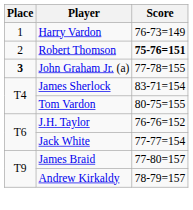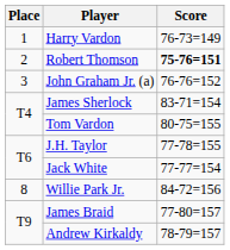 <table class="wikitable">
 <tr>
 <th>Place</th>
 <th>Player</th>
 <th>Score</th>
 </tr>
 <tr>
 <td align=center>1</td>
 <td> <a href='#'>Harry Vardon</a></td>
 <td>76-73=149</td>
 </tr>
 <tr>
 <td align=center>2</td>
 <td> <a href='#'>Robert Thomson</a></td>
 <td><strong>75-76=151</strong></td>
 </tr>
 <tr>
-<td align=center><strong>3</strong></td>
+<td align=center>3</td>
 <td> <a href='#'>John Graham Jr.</a> (a)</td>
-<td>77-78=155</td>
+<td>76-76=152</td>
 </tr>
 <tr>
 <td rowspan=2 align=center>T4</td>
 <td> <a href='#'>James Sherlock</a></td>
 <td>83-71=154</td>
 </tr>
 <tr>
 <td> <a href='#'>Tom Vardon</a></td>
 <td>80-75=155</td>
 </tr>
 <tr>
 <td rowspan=2 align=center>T6</td>
 <td> <a href='#'>J.H. Taylor</a></td>
-<td>76-76=152</td>
+<td>77-78=155</td>
 </tr>
 <tr>
 <td> <a href='#'>Jack White</a></td>
 <td>77-77=154</td>
+</tr>
+<tr>
+<td align=center>8</td>
+<td> <a href='#'>Willie Park Jr.</a></td>
+<td>84-72=156</td>
 </tr>
 <tr>
 <td rowspan=2 align=center>T9</td>
 <td> <a href='#'>James Braid</a></td>
 <td>77-80=157</td>
 </tr>
 <tr>
 <td> <a href='#'>Andrew Kirkaldy</a></td>
 <td>78-79=157</td>
 </tr>
 </table>
